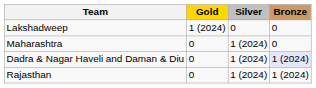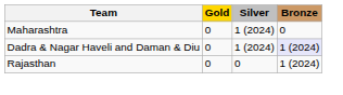 <table class="wikitable sortable">
 <tr>
 <th>Team</th>
 <th style=background:gold>Gold</th>
 <th style=background:silver>Silver</th>
 <th style=background:#cc9966>Bronze</th>
-</tr>
-<tr>
-<td>Lakshadweep</td>
-<td>1 (2024)</td>
-<td>0</td>
-<td>0</td>
 </tr>
 <tr>
 <td>Maharashtra</td>
 <td>0</td>
 <td>1 (2024)</td>
 <td>0</td>
 </tr>
 <tr>
 <td>Dadra & Nagar Haveli and Daman & Diu</td>
 <td>0</td>
 <td>1 (2024)</td>
 <td style="background: lavender;">1 (2024)</td>
 </tr>
 <tr>
 <td>Rajasthan</td>
 <td>0</td>
-<td>1 (2024)</td>
+<td>0</td>
 <td>1 (2024)</td>
 </tr>
 </table>
